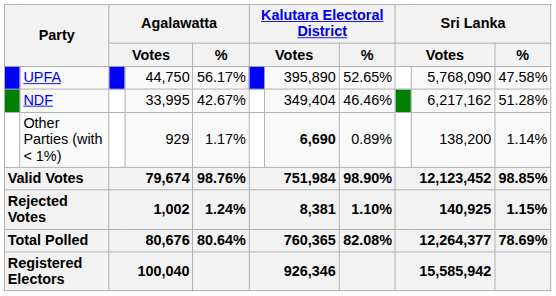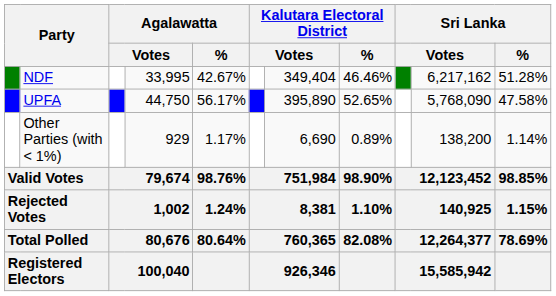 <table class="wikitable">
 <tr>
 <th colspan="2" width="144px"rowspan="2">Party</th>
 <th colspan="3" width="216px">Agalawatta</th>
 <th colspan="3" width="216px"><a href='#'>Kalutara Electoral District</a></th>
 <th colspan="3" width="216px">Sri Lanka</th>
 </tr>
 <tr>
 <th colspan="2" width="144px">Votes</th>
 <th>%</th>
 <th colspan="2" width="144px">Votes</th>
 <th>%</th>
 <th colspan="2" width="144px">Votes</th>
 <th>%</th>
 </tr>
 <tr>
+<td style="background-color:green;" width="10px"></td>
+<td style="text-align:left;"><a href='#'>NDF</a></td>
+<td style="background-color:white;" width="10px"></td>
+<td style="text-align:right;">33,995</td>
+<td style="text-align:right;">42.67%</td>
+<td style="background-color:white;" width="10px"></td>
+<td style="text-align:right;">349,404</td>
+<td style="text-align:right;">46.46%</td>
+<td style="background-color:green;" width="10px"></td>
+<td style="text-align:right;">6,217,162</td>
+<td style="text-align:right;">51.28%</td>
+</tr>
+<tr>
 <td style="background-color:blue;" width="10px"></td>
 <td style="text-align:left;"><a href='#'>UPFA</a></td>
 <td style="background-color:blue;" width="10px"></td>
 <td style="text-align:right;">44,750</td>
 <td style="text-align:right;">56.17%</td>
 <td style="background-color:blue;" width="10px"></td>
 <td style="text-align:right;">395,890</td>
 <td style="text-align:right;">52.65%</td>
 <td style="background-color:white;" width="10px"></td>
 <td style="text-align:right;">5,768,090</td>
 <td style="text-align:right;">47.58%</td>
 </tr>
 <tr>
-<td style="background-color:green;" width="10px"></td>
-<td style="text-align:left;"><a href='#'>NDF</a></td>
-<td style="background-color:white;" width="10px"></td>
-<td style="text-align:right;">33,995</td>
-<td style="text-align:right;">42.67%</td>
-<td style="background-color:white;" width="10px"></td>
-<td style="text-align:right;">349,404</td>
-<td style="text-align:right;">46.46%</td>
-<td style="background-color:green;" width="10px"></td>
-<td style="text-align:right;">6,217,162</td>
-<td style="text-align:right;">51.28%</td>
-</tr>
-<tr>
 <td style="background-color:white;" width="10px"></td>
 <td style="text-align:left;">Other Parties (with < 1%)</td>
 <td style="background-color:white;" width="10px"></td>
 <td style="text-align:right;">929</td>
 <td style="text-align:right;">1.17%</td>
 <td style="background-color:white;" width="10px"></td>
-<td style="text-align:right;"><strong>6,690</strong></td>
+<td style="text-align:right;">6,690</td>
 <td style="text-align:right;">0.89%</td>
 <td style="background-color:white;" width="10px"></td>
 <td style="text-align:right;">138,200</td>
 <td style="text-align:right;">1.14%</td>
 </tr>
 <tr>
 <th colspan="2" width="144px"style="text-align:left;">Valid Votes</th>
 <th style="text-align:right;"colspan="2" width="144px">79,674</th>
 <th style="text-align:right;">98.76%</th>
 <th style="text-align:right;"colspan="2" width="144px">751,984</th>
 <th style="text-align:right;">98.90%</th>
 <th style="text-align:right;"colspan="2" width="144px">12,123,452</th>
 <th style="text-align:right;">98.85%</th>
 </tr>
 <tr>
 <th colspan="2" width="144px"style="text-align:left;">Rejected Votes</th>
 <th style="text-align:right;"colspan="2" width="144px">1,002</th>
 <th style="text-align:right;">1.24%</th>
 <th style="text-align:right;"colspan="2" width="144px">8,381</th>
 <th style="text-align:right;">1.10%</th>
 <th style="text-align:right;"colspan="2" width="144px">140,925</th>
 <th style="text-align:right;">1.15%</th>
 </tr>
 <tr>
 <th colspan="2" width="144px"style="text-align:left;">Total Polled</th>
 <th style="text-align:right;"colspan="2" width="144px">80,676</th>
 <th style="text-align:right;">80.64%</th>
 <th style="text-align:right;"colspan="2" width="144px">760,365</th>
 <th style="text-align:right;">82.08%</th>
 <th style="text-align:right;"colspan="2" width="144px">12,264,377</th>
 <th style="text-align:right;">78.69%</th>
 </tr>
 <tr>
 <th colspan="2" width="144px"style="text-align:left;">Registered Electors</th>
 <th style="text-align:right;"colspan="2" width="144px">100,040</th>
 <th></th>
 <th style="text-align:right;"colspan="2" width="144px">926,346</th>
 <th></th>
 <th style="text-align:right;"colspan="2" width="144px">15,585,942</th>
 <th></th>
 </tr>
 </table>
